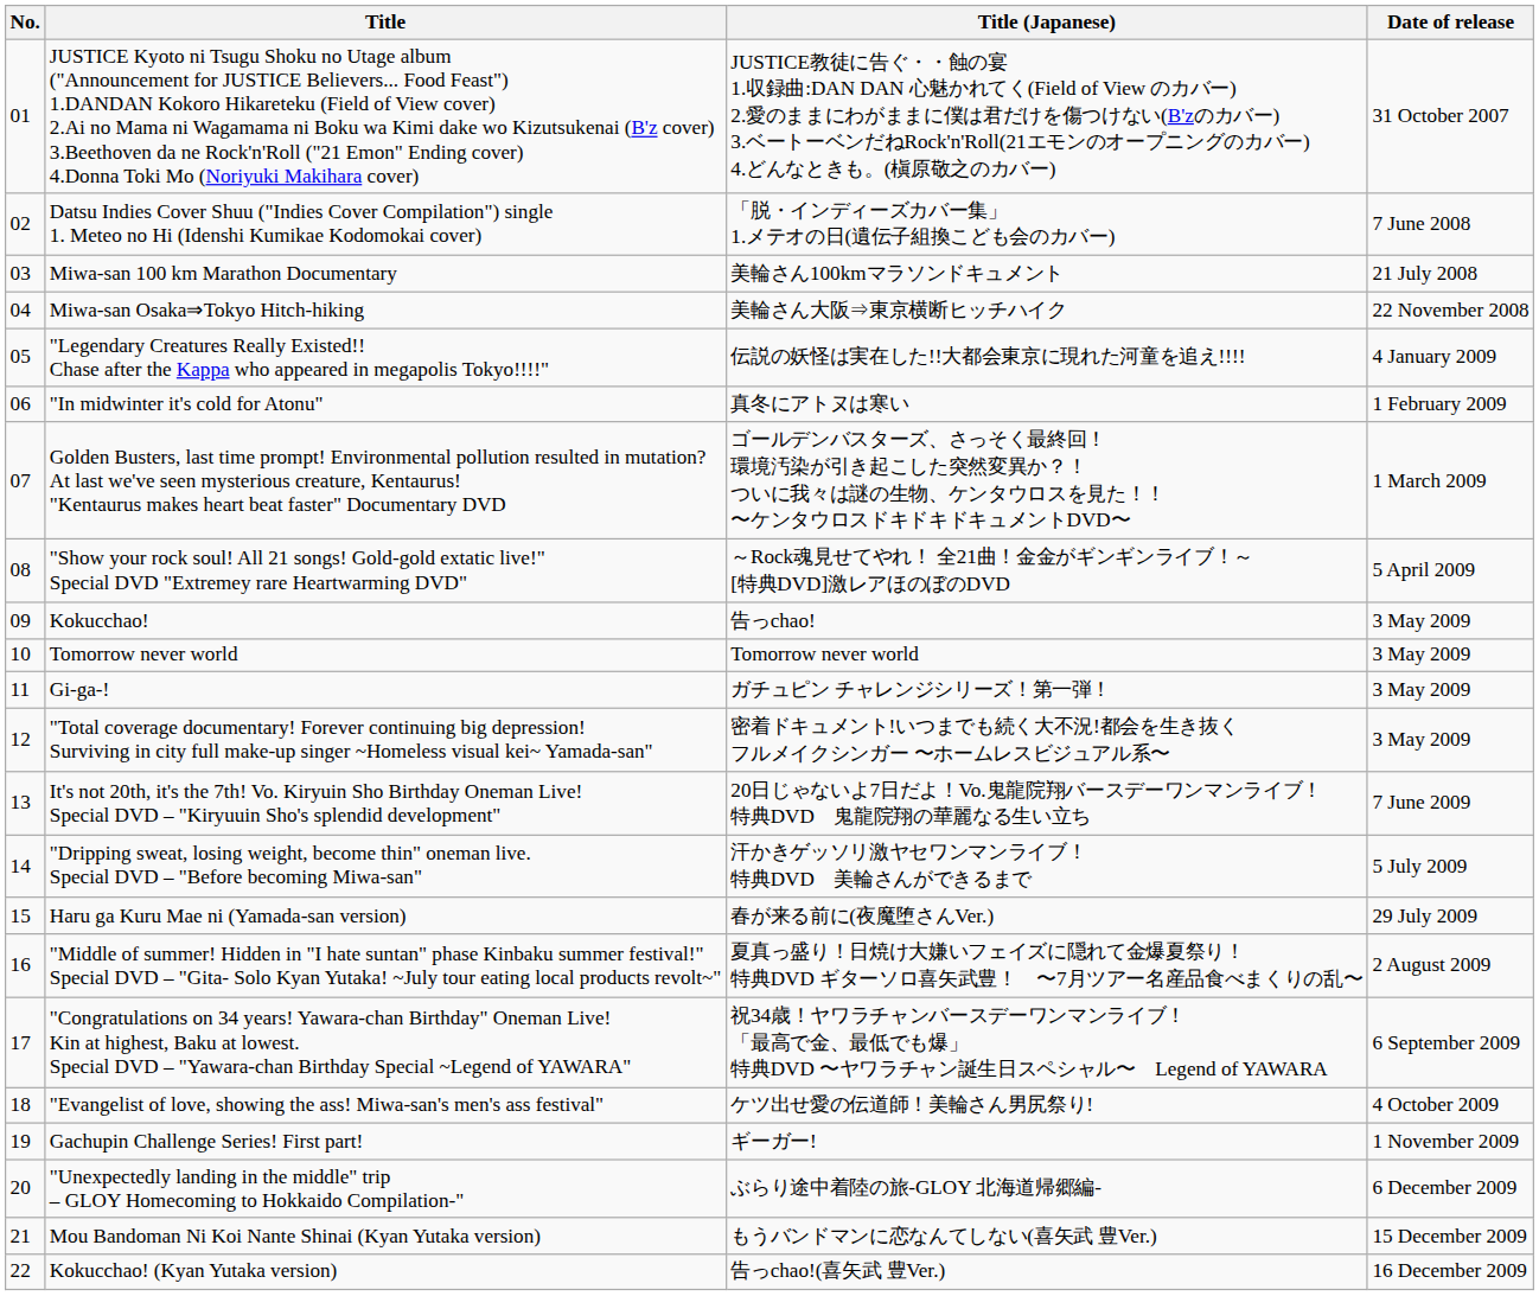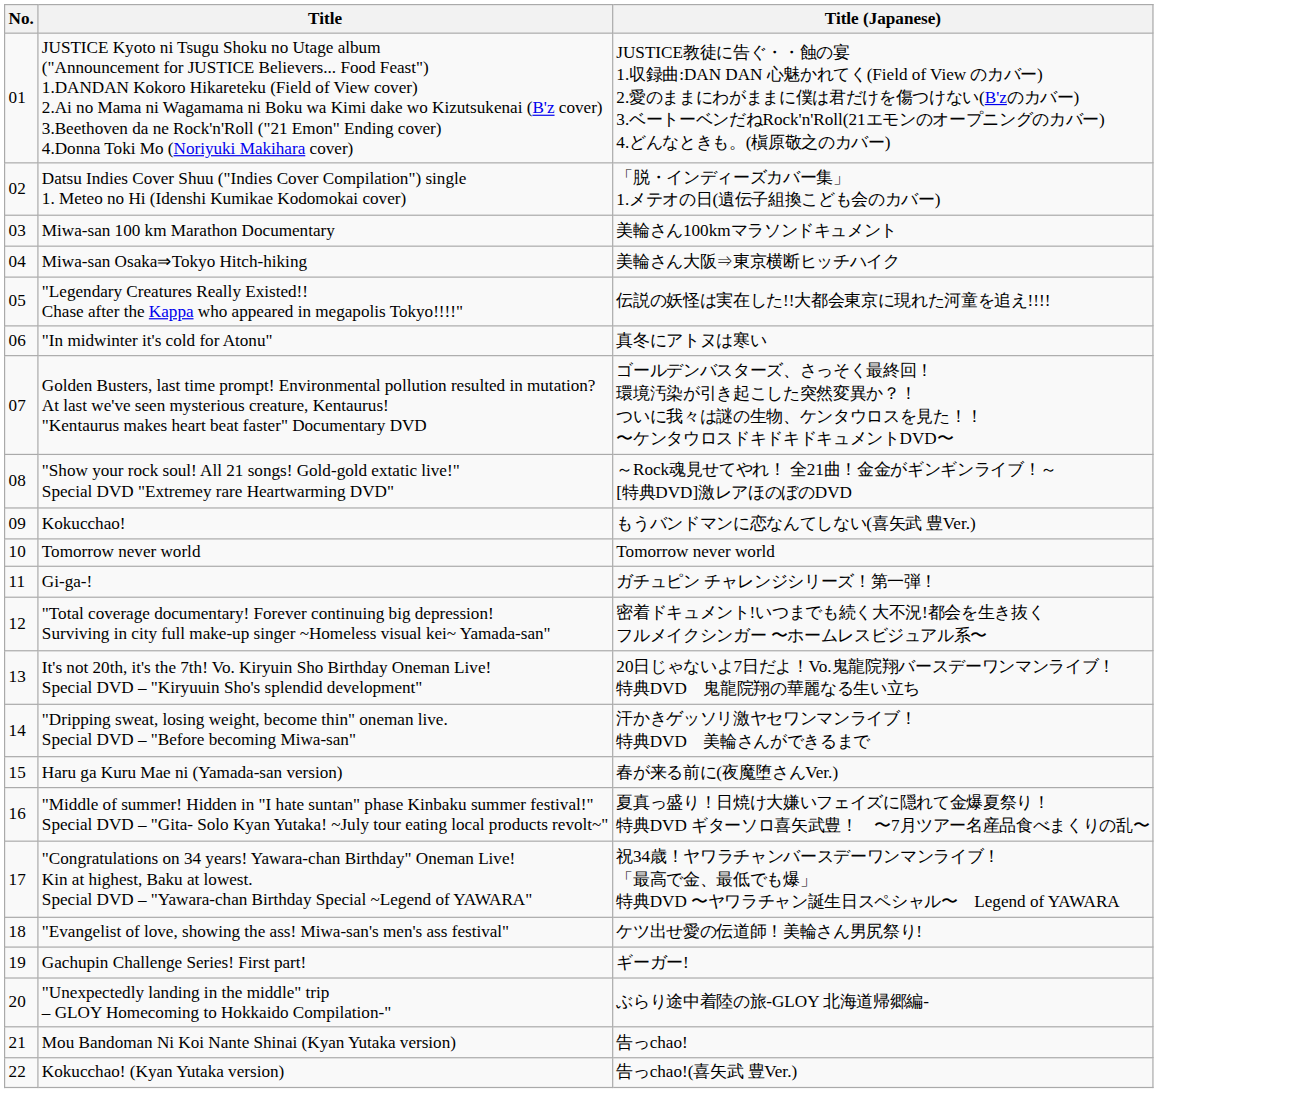 <table class="wikitable" style="font-size: 90%;">
 <tr>
 <th>No.</th>
 <th>Title</th>
 <th>Title (Japanese)</th>
-<th>Date of release</th>
 </tr>
 <tr>
 <td>01</td>
 <td>JUSTICE Kyoto ni Tsugu Shoku no Utage album <br>("Announcement for JUSTICE Believers... Food Feast")<br>1.DANDAN Kokoro Hikareteku (Field of View cover)<br>2.Ai no Mama ni Wagamama ni Boku wa Kimi dake wo Kizutsukenai (<a href='#'>B'z</a> cover) <br>3.Beethoven da ne Rock'n'Roll ("21 Emon" Ending cover)<br>4.Donna Toki Mo (<a href='#'>Noriyuki Makihara</a> cover)</td>
 <td>JUSTICE教徒に告ぐ・・蝕の宴<br>1.収録曲:DAN DAN 心魅かれてく(Field of View のカバー)<br>2.愛のままにわがままに僕は君だけを傷つけない(<a href='#'>B'z</a>のカバー)<br>3.ベートーベンだねRock'n'Roll(21エモンのオープニングのカバー)<br>4.どんなときも。(槇原敬之のカバー)</td>
-<td>31 October 2007</td>
 </tr>
 <tr>
 <td>02</td>
 <td>Datsu Indies Cover Shuu ("Indies Cover Compilation") single <br> 1. Meteo no Hi (Idenshi Kumikae Kodomokai cover)</td>
 <td>「脱・インディーズカバー集」<br>1.メテオの日(遺伝子組換こども会のカバー)</td>
-<td>7 June 2008</td>
 </tr>
 <tr>
 <td>03</td>
 <td>Miwa-san 100 km Marathon Documentary</td>
 <td>美輪さん100kmマラソンドキュメント</td>
-<td>21 July 2008</td>
 </tr>
 <tr>
 <td>04</td>
 <td>Miwa-san Osaka⇒Tokyo Hitch-hiking</td>
 <td>美輪さん大阪⇒東京横断ヒッチハイク</td>
-<td>22 November 2008</td>
 </tr>
 <tr>
 <td>05</td>
 <td>"Legendary Creatures Really Existed!!<br>Chase after the <a href='#'>Kappa</a> who appeared in megapolis Tokyo!!!!"</td>
 <td>伝説の妖怪は実在した!!大都会東京に現れた河童を追え!!!!</td>
-<td>4 January 2009</td>
 </tr>
 <tr>
 <td>06</td>
 <td>"In midwinter it's cold for Atonu"</td>
 <td>真冬にアトヌは寒い</td>
-<td>1 February 2009</td>
 </tr>
 <tr>
 <td>07</td>
 <td>Golden Busters, last time prompt! Environmental pollution resulted in mutation?<br>At last we've seen mysterious creature, Kentaurus!<br>"Kentaurus makes heart beat faster" Documentary DVD</td>
 <td>ゴールデンバスターズ、さっそく最終回！<br>環境汚染が引き起こした突然変異か？！<br>ついに我々は謎の生物、ケンタウロスを見た！！<br>〜ケンタウロスドキドキドキュメントDVD〜</td>
-<td>1 March 2009</td>
 </tr>
 <tr>
 <td>08</td>
 <td>"Show your rock soul! All 21 songs! Gold-gold extatic live!"<br>Special DVD "Extremey rare Heartwarming DVD"</td>
 <td>～Rock魂見せてやれ！ 全21曲！金金がギンギンライブ！～<br>[特典DVD]激レアほのぼのDVD</td>
-<td>5 April 2009</td>
 </tr>
 <tr>
 <td>09</td>
 <td>Kokucchao!</td>
-<td>告っchao!</td>
-<td>3 May 2009</td>
+<td>もうバンドマンに恋なんてしない(喜矢武 豊Ver.)</td>
 </tr>
 <tr>
 <td>10</td>
 <td>Tomorrow never world</td>
 <td>Tomorrow never world</td>
-<td>3 May 2009</td>
 </tr>
 <tr>
 <td>11</td>
 <td>Gi-ga-!</td>
 <td>ガチュピン チャレンジシリーズ！第一弾！</td>
-<td>3 May 2009</td>
 </tr>
 <tr>
 <td>12</td>
 <td>"Total coverage documentary! Forever continuing big depression!<br>Surviving in city full make-up singer ~Homeless visual kei~ Yamada-san"</td>
 <td>密着ドキュメント!いつまでも続く大不況!都会を生き抜く<br>フルメイクシンガー 〜ホームレスビジュアル系〜</td>
-<td>3 May 2009</td>
 </tr>
 <tr>
 <td>13</td>
 <td>It's not 20th, it's the 7th! Vo. Kiryuin Sho Birthday Oneman Live!<br>Special DVD – "Kiryuuin Sho's splendid development"</td>
 <td>20日じゃないよ7日だよ！Vo.鬼龍院翔バースデーワンマンライブ！　<br>特典DVD　鬼龍院翔の華麗なる生い立ち</td>
-<td>7 June 2009</td>
 </tr>
 <tr>
 <td>14</td>
 <td>"Dripping sweat, losing weight, become thin" oneman live.<br>Special DVD – "Before becoming Miwa-san"</td>
 <td>汗かきゲッソリ激ヤセワンマンライブ！　<br>特典DVD　美輪さんができるまで</td>
-<td>5 July 2009</td>
 </tr>
 <tr>
 <td>15</td>
 <td>Haru ga Kuru Mae ni (Yamada-san version)</td>
 <td>春が来る前に(夜魔堕さんVer.)</td>
-<td>29 July 2009</td>
 </tr>
 <tr>
 <td>16</td>
 <td>"Middle of summer! Hidden in "I hate suntan" phase Kinbaku summer festival!"<br>Special DVD – "Gita- Solo Kyan Yutaka! ~July tour eating local products revolt~"</td>
 <td>夏真っ盛り！日焼け大嫌いフェイズに隠れて金爆夏祭り！<br>特典DVD ギターソロ喜矢武豊！　〜7月ツアー名産品食べまくりの乱〜</td>
-<td>2 August 2009</td>
 </tr>
 <tr>
 <td>17</td>
 <td>"Congratulations on 34 years! Yawara-chan Birthday" Oneman Live!<br>Kin at highest, Baku at lowest.<br>Special DVD – "Yawara-chan Birthday Special ~Legend of YAWARA"</td>
 <td>祝34歳！ヤワラチャンバースデーワンマンライブ！<br>「最高で金、最低でも爆」　<br>特典DVD 〜ヤワラチャン誕生日スペシャル〜　Legend of YAWARA</td>
-<td>6 September 2009</td>
 </tr>
 <tr>
 <td>18</td>
 <td>"Evangelist of love, showing the ass! Miwa-san's men's ass festival"</td>
 <td>ケツ出せ愛の伝道師！美輪さん男尻祭り!</td>
-<td>4 October 2009</td>
 </tr>
 <tr>
 <td>19</td>
 <td>Gachupin Challenge Series! First part!</td>
 <td>ギーガー!</td>
-<td>1 November 2009</td>
 </tr>
 <tr>
 <td>20</td>
 <td>"Unexpectedly landing in the middle" trip<br>– GLOY Homecoming to Hokkaido Compilation-"</td>
 <td>ぶらり途中着陸の旅-GLOY 北海道帰郷編-</td>
-<td>6 December 2009</td>
 </tr>
 <tr>
 <td>21</td>
 <td>Mou Bandoman Ni Koi Nante Shinai (Kyan Yutaka version)</td>
-<td>もうバンドマンに恋なんてしない(喜矢武 豊Ver.)</td>
-<td>15 December 2009</td>
+<td>告っchao!</td>
 </tr>
 <tr>
 <td>22</td>
 <td>Kokucchao! (Kyan Yutaka version)</td>
 <td>告っchao!(喜矢武 豊Ver.)</td>
-<td>16 December 2009</td>
 </tr>
 </table>
